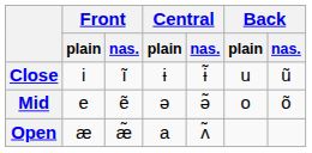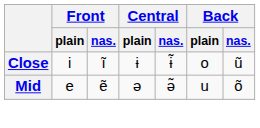 <table class="wikitable" style="text-align:center;">
 <tr>
 <th rowspan="2"></th>
 <th colspan="2"><a href='#'>Front</a></th>
 <th colspan="2"><a href='#'>Central</a></th>
 <th colspan="2"><a href='#'>Back</a></th>
 </tr>
 <tr>
 <th><small>plain</small></th>
 <th><a href='#'><small>nas.</small></a></th>
 <th><small>plain</small></th>
 <th><a href='#'><small>nas.</small></a></th>
 <th><small>plain</small></th>
 <th><a href='#'><small>nas.</small></a></th>
 </tr>
 <tr>
 <th><a href='#'>Close</a></th>
 <td>i</td>
 <td>ĩ</td>
 <td>ɨ</td>
 <td>ɨ̃</td>
-<td>u</td>
+<td>o</td>
 <td>ũ</td>
 </tr>
 <tr>
 <th><a href='#'>Mid</a></th>
 <td>e</td>
 <td>ẽ</td>
 <td>ə</td>
 <td>ə̃</td>
-<td>o</td>
+<td>u</td>
 <td>õ</td>
 </tr>
-<tr>
-<th><a href='#'>Open</a></th>
-<td>æ</td>
-<td>æ̃</td>
-<td>a</td>
-<td>ʌ̃</td>
-<td></td>
-<td></td>
-</tr>
 </table>
